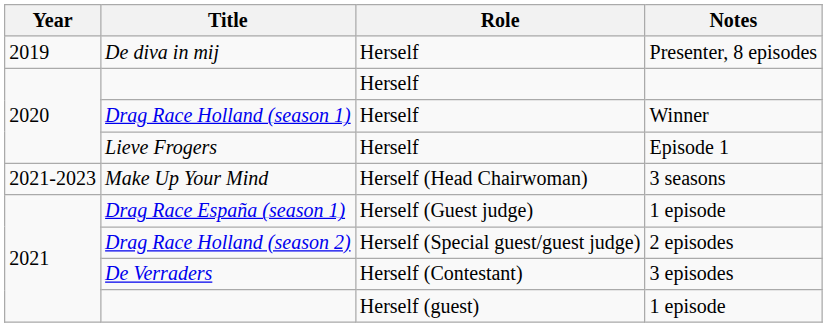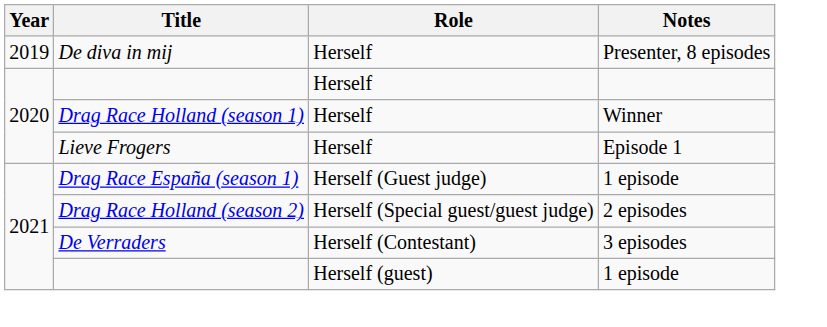 <table class="wikitable sortable">
 <tr>
 <th>Year</th>
 <th>Title</th>
 <th>Role</th>
 <th class="unsortable">Notes</th>
 </tr>
 <tr>
 <td>2019</td>
 <td><em>De diva in mij</em></td>
 <td>Herself</td>
 <td>Presenter, 8 episodes</td>
 </tr>
 <tr>
 <td rowspan="3">2020</td>
 <td><em></em></td>
 <td>Herself</td>
 <td></td>
 </tr>
 <tr>
 <td><em><a href='#'>Drag Race Holland (season 1)</a></em></td>
 <td>Herself</td>
 <td>Winner</td>
 </tr>
 <tr>
 <td><em>Lieve Frogers</em></td>
 <td>Herself</td>
 <td>Episode 1</td>
 </tr>
 <tr>
-<td>2021-2023</td>
-<td><em>Make Up Your Mind</em></td>
-<td>Herself (Head Chairwoman)</td>
-<td>3 seasons</td>
-</tr>
-<tr>
 <td rowspan="4">2021</td>
 <td><em><a href='#'>Drag Race España (season 1)</a></em></td>
 <td>Herself (Guest judge)</td>
 <td>1 episode</td>
 </tr>
 <tr>
 <td><em><a href='#'>Drag Race Holland (season 2)</a></em></td>
 <td>Herself (Special guest/guest judge)</td>
 <td>2 episodes</td>
 </tr>
 <tr>
 <td><em><a href='#'>De Verraders</a></em></td>
 <td>Herself (Contestant)</td>
 <td>3 episodes</td>
 </tr>
 <tr>
 <td><em></em></td>
 <td>Herself (guest)</td>
 <td>1 episode</td>
 </tr>
 </table>
